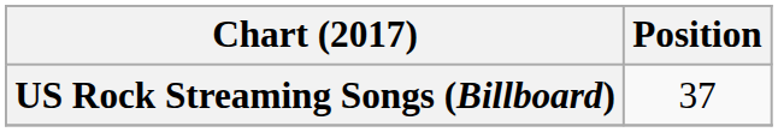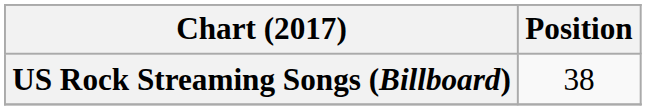 <table class="wikitable plainrowheaders" style="text-align:center">
 <tr>
 <th>Chart (2017)</th>
 <th>Position</th>
 </tr>
 <tr>
 <th scope="row">US Rock Streaming Songs (<em>Billboard</em>)</th>
-<td>37</td>
+<td>38</td>
 </tr>
 <tr>
 </tr>
 </table>
